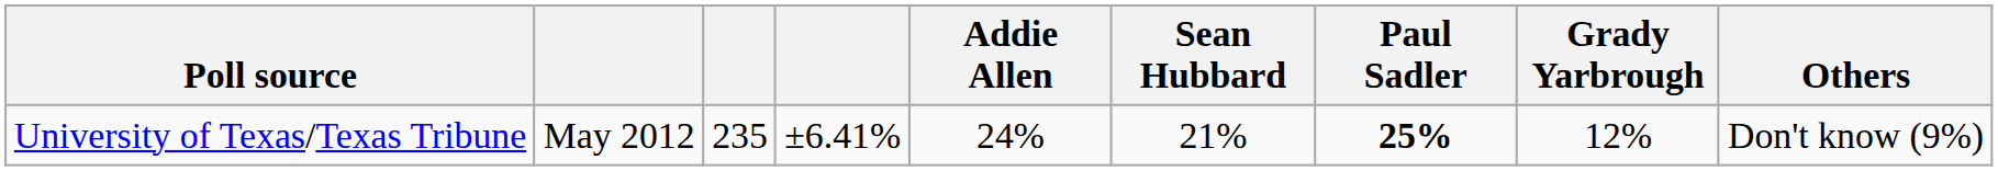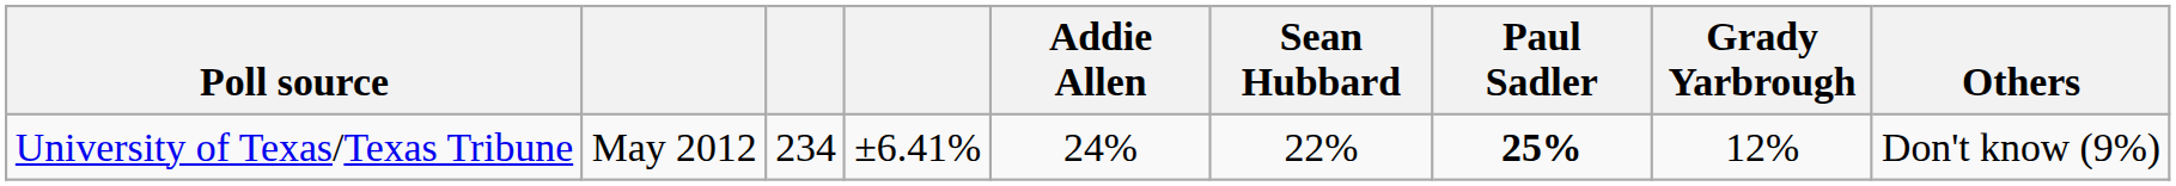 <table class="wikitable" style="text-align:center">
 <tr valign= bottom>
 <th>Poll source</th>
 <th></th>
 <th></th>
 <th></th>
 <th style="width:80px;">Addie<br>Allen</th>
 <th style="width:80px;">Sean<br>Hubbard</th>
 <th style="width:80px;">Paul<br>Sadler</th>
 <th style="width:80px;">Grady<br>Yarbrough</th>
 <th>Others</th>
 </tr>
 <tr>
 <td align=left><a href='#'>University of Texas</a>/<a href='#'>Texas Tribune</a></td>
 <td>May 2012</td>
-<td>235</td>
+<td>234</td>
 <td>±6.41%</td>
 <td>24%</td>
-<td>21%</td>
+<td>22%</td>
 <td><strong>25%</strong></td>
 <td>12%</td>
 <td>Don't know (9%)</td>
 </tr>
 </table>
